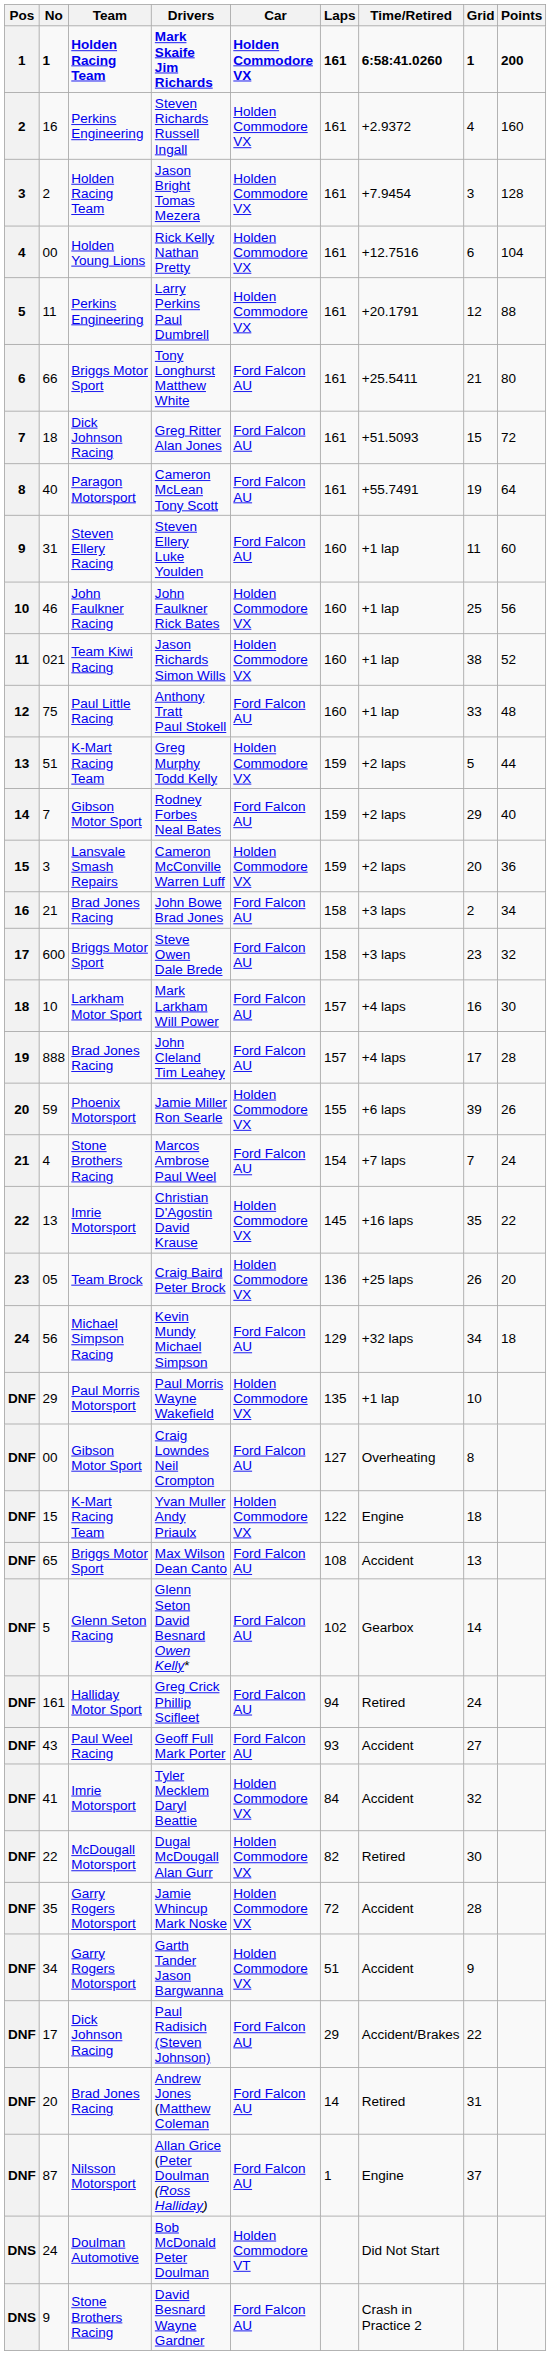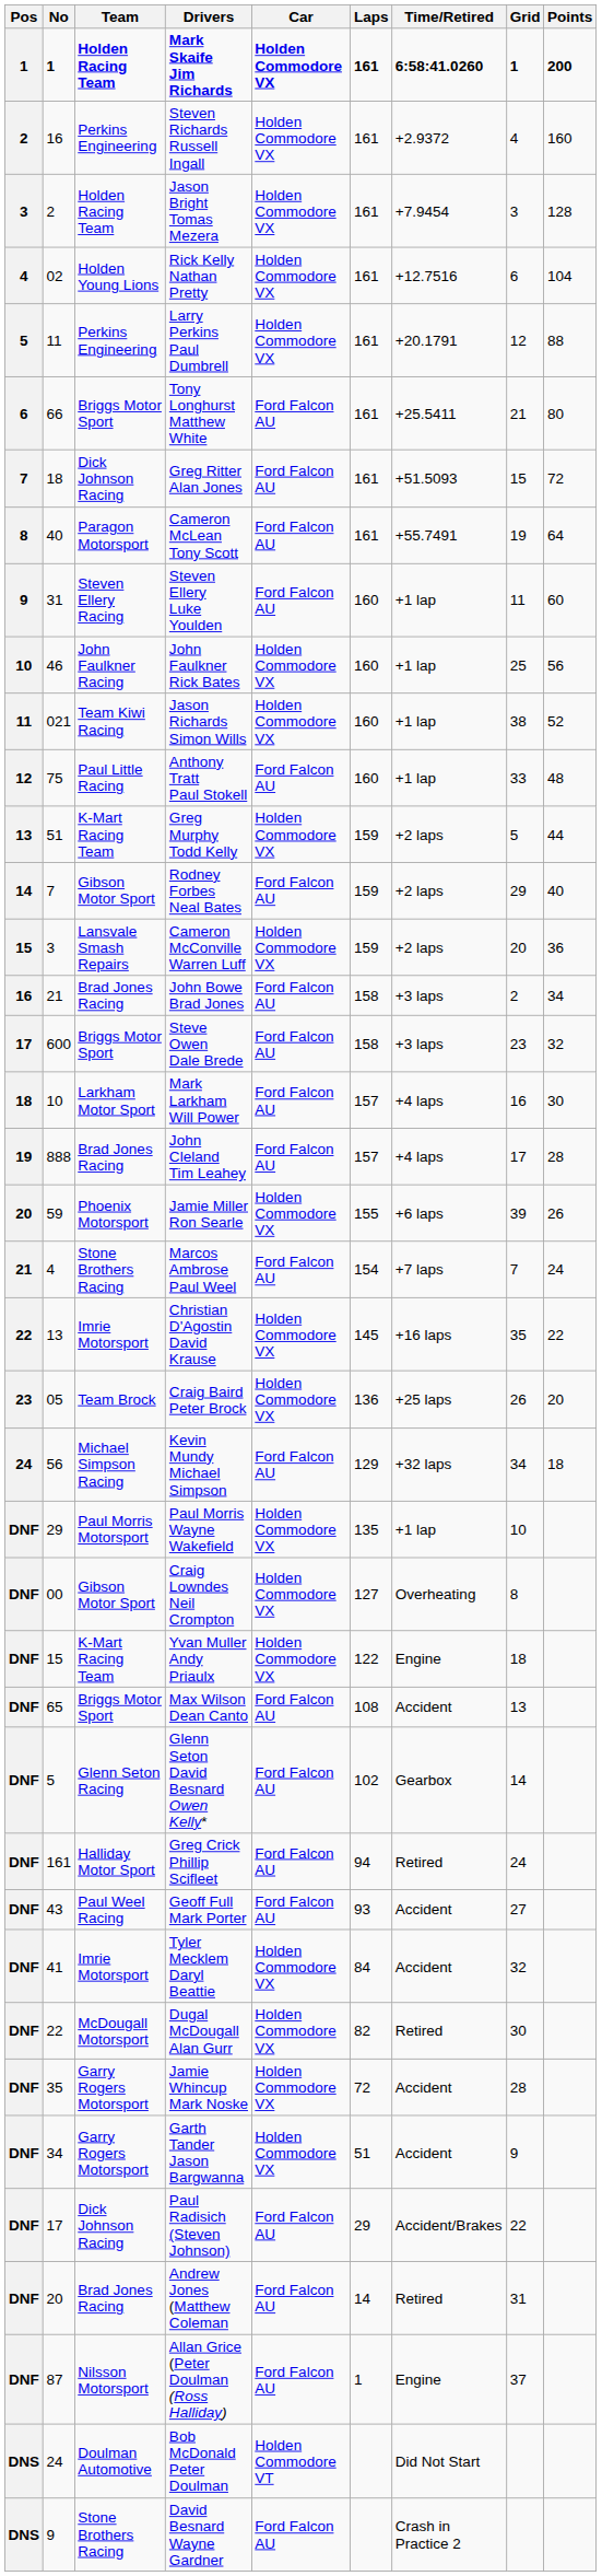 <table class="wikitable" style="font-size: 95%;">
 <tr>
 <th>Pos</th>
 <th>No</th>
 <th>Team</th>
 <th>Drivers</th>
 <th>Car</th>
 <th>Laps</th>
 <th>Time/Retired</th>
 <th>Grid</th>
 <th>Points</th>
 </tr>
 <tr style="font-weight:bold">
 <th>1</th>
 <td>1</td>
 <td><a href='#'>Holden Racing Team</a></td>
 <td> <a href='#'>Mark Skaife</a><br> <a href='#'>Jim Richards</a></td>
 <td><a href='#'>Holden Commodore VX</a></td>
 <td>161</td>
 <td>6:58:41.0260</td>
 <td>1</td>
 <td>200</td>
 </tr>
 <tr>
 <th>2</th>
 <td>16</td>
 <td><a href='#'>Perkins Engineering</a></td>
 <td> <a href='#'>Steven Richards</a><br> <a href='#'>Russell Ingall</a></td>
 <td><a href='#'>Holden Commodore VX</a></td>
 <td>161</td>
 <td>+2.9372</td>
 <td>4</td>
 <td>160</td>
 </tr>
 <tr>
 <th>3</th>
 <td>2</td>
 <td><a href='#'>Holden Racing Team</a></td>
 <td> <a href='#'>Jason Bright</a><br> <a href='#'>Tomas Mezera</a></td>
 <td><a href='#'>Holden Commodore VX</a></td>
 <td>161</td>
 <td>+7.9454</td>
 <td>3</td>
 <td>128</td>
 </tr>
 <tr>
 <th>4</th>
-<td>00</td>
+<td>02</td>
 <td><a href='#'>Holden Young Lions</a></td>
 <td> <a href='#'>Rick Kelly</a><br> <a href='#'>Nathan Pretty</a></td>
 <td><a href='#'>Holden Commodore VX</a></td>
 <td>161</td>
 <td>+12.7516</td>
 <td>6</td>
 <td>104</td>
 </tr>
 <tr>
 <th>5</th>
 <td>11</td>
 <td><a href='#'>Perkins Engineering</a></td>
 <td> <a href='#'>Larry Perkins</a><br> <a href='#'>Paul Dumbrell</a></td>
 <td><a href='#'>Holden Commodore VX</a></td>
 <td>161</td>
 <td>+20.1791</td>
 <td>12</td>
 <td>88</td>
 </tr>
 <tr>
 <th>6</th>
 <td>66</td>
 <td><a href='#'>Briggs Motor Sport</a></td>
 <td> <a href='#'>Tony Longhurst</a><br> <a href='#'>Matthew White</a></td>
 <td><a href='#'>Ford Falcon AU</a></td>
 <td>161</td>
 <td>+25.5411</td>
 <td>21</td>
 <td>80</td>
 </tr>
 <tr>
 <th>7</th>
 <td>18</td>
 <td><a href='#'>Dick Johnson Racing</a></td>
 <td> <a href='#'>Greg Ritter</a><br> <a href='#'>Alan Jones</a></td>
 <td><a href='#'>Ford Falcon AU</a></td>
 <td>161</td>
 <td>+51.5093</td>
 <td>15</td>
 <td>72</td>
 </tr>
 <tr>
 <th>8</th>
 <td>40</td>
 <td><a href='#'>Paragon Motorsport</a></td>
 <td> <a href='#'>Cameron McLean</a><br> <a href='#'>Tony Scott</a></td>
 <td><a href='#'>Ford Falcon AU</a></td>
 <td>161</td>
 <td>+55.7491</td>
 <td>19</td>
 <td>64</td>
 </tr>
 <tr>
 <th>9</th>
 <td>31</td>
 <td><a href='#'>Steven Ellery Racing</a></td>
 <td> <a href='#'>Steven Ellery</a><br> <a href='#'>Luke Youlden</a></td>
 <td><a href='#'>Ford Falcon AU</a></td>
 <td>160</td>
 <td>+1 lap</td>
 <td>11</td>
 <td>60</td>
 </tr>
 <tr>
 <th>10</th>
 <td>46</td>
 <td><a href='#'>John Faulkner Racing</a></td>
 <td> <a href='#'>John Faulkner</a><br> <a href='#'>Rick Bates</a></td>
 <td><a href='#'>Holden Commodore VX</a></td>
 <td>160</td>
 <td>+1 lap</td>
 <td>25</td>
 <td>56</td>
 </tr>
 <tr>
 <th>11</th>
 <td>021</td>
 <td><a href='#'>Team Kiwi Racing</a></td>
 <td> <a href='#'>Jason Richards</a><br> <a href='#'>Simon Wills</a></td>
 <td><a href='#'>Holden Commodore VX</a></td>
 <td>160</td>
 <td>+1 lap</td>
 <td>38</td>
 <td>52</td>
 </tr>
 <tr>
 <th>12</th>
 <td>75</td>
 <td><a href='#'>Paul Little Racing</a></td>
 <td> <a href='#'>Anthony Tratt</a><br> <a href='#'>Paul Stokell</a></td>
 <td><a href='#'>Ford Falcon AU</a></td>
 <td>160</td>
 <td>+1 lap</td>
 <td>33</td>
 <td>48</td>
 </tr>
 <tr>
 <th>13</th>
 <td>51</td>
 <td><a href='#'>K-Mart Racing Team</a></td>
 <td> <a href='#'>Greg Murphy</a><br> <a href='#'>Todd Kelly</a></td>
 <td><a href='#'>Holden Commodore VX</a></td>
 <td>159</td>
 <td>+2 laps</td>
 <td>5</td>
 <td>44</td>
 </tr>
 <tr>
 <th>14</th>
 <td>7</td>
 <td><a href='#'>Gibson Motor Sport</a></td>
 <td> <a href='#'>Rodney Forbes</a><br> <a href='#'>Neal Bates</a></td>
 <td><a href='#'>Ford Falcon AU</a></td>
 <td>159</td>
 <td>+2 laps</td>
 <td>29</td>
 <td>40</td>
 </tr>
 <tr>
 <th>15</th>
 <td>3</td>
 <td><a href='#'>Lansvale Smash Repairs</a></td>
 <td> <a href='#'>Cameron McConville</a><br> <a href='#'>Warren Luff</a></td>
 <td><a href='#'>Holden Commodore VX</a></td>
 <td>159</td>
 <td>+2 laps</td>
 <td>20</td>
 <td>36</td>
 </tr>
 <tr>
 <th>16</th>
 <td>21</td>
 <td><a href='#'>Brad Jones Racing</a></td>
 <td> <a href='#'>John Bowe</a><br> <a href='#'>Brad Jones</a></td>
 <td><a href='#'>Ford Falcon AU</a></td>
 <td>158</td>
 <td>+3 laps</td>
 <td>2</td>
 <td>34</td>
 </tr>
 <tr>
 <th>17</th>
 <td>600</td>
 <td><a href='#'>Briggs Motor Sport</a></td>
 <td> <a href='#'>Steve Owen</a><br> <a href='#'>Dale Brede</a></td>
 <td><a href='#'>Ford Falcon AU</a></td>
 <td>158</td>
 <td>+3 laps</td>
 <td>23</td>
 <td>32</td>
 </tr>
 <tr>
 <th>18</th>
 <td>10</td>
 <td><a href='#'>Larkham Motor Sport</a></td>
 <td> <a href='#'>Mark Larkham</a><br> <a href='#'>Will Power</a></td>
 <td><a href='#'>Ford Falcon AU</a></td>
 <td>157</td>
 <td>+4 laps</td>
 <td>16</td>
 <td>30</td>
 </tr>
 <tr>
 <th>19</th>
 <td>888</td>
 <td><a href='#'>Brad Jones Racing</a></td>
 <td> <a href='#'>John Cleland</a><br> <a href='#'>Tim Leahey</a></td>
 <td><a href='#'>Ford Falcon AU</a></td>
 <td>157</td>
 <td>+4 laps</td>
 <td>17</td>
 <td>28</td>
 </tr>
 <tr>
 <th>20</th>
 <td>59</td>
 <td><a href='#'>Phoenix Motorsport</a></td>
 <td> <a href='#'>Jamie Miller</a><br> <a href='#'>Ron Searle</a></td>
 <td><a href='#'>Holden Commodore VX</a></td>
 <td>155</td>
 <td>+6 laps</td>
 <td>39</td>
 <td>26</td>
 </tr>
 <tr>
 <th>21</th>
 <td>4</td>
 <td><a href='#'>Stone Brothers Racing</a></td>
 <td> <a href='#'>Marcos Ambrose</a><br> <a href='#'>Paul Weel</a></td>
 <td><a href='#'>Ford Falcon AU</a></td>
 <td>154</td>
 <td>+7 laps</td>
 <td>7</td>
 <td>24</td>
 </tr>
 <tr>
 <th>22</th>
 <td>13</td>
 <td><a href='#'>Imrie Motorsport</a></td>
 <td> <a href='#'>Christian D'Agostin</a><br> <a href='#'>David Krause</a></td>
 <td><a href='#'>Holden Commodore VX</a></td>
 <td>145</td>
 <td>+16 laps</td>
 <td>35</td>
 <td>22</td>
 </tr>
 <tr>
 <th>23</th>
 <td>05</td>
 <td><a href='#'>Team Brock</a></td>
 <td> <a href='#'>Craig Baird</a><br> <a href='#'>Peter Brock</a></td>
 <td><a href='#'>Holden Commodore VX</a></td>
 <td>136</td>
 <td>+25 laps</td>
 <td>26</td>
 <td>20</td>
 </tr>
 <tr>
 <th>24</th>
 <td>56</td>
 <td><a href='#'>Michael Simpson Racing</a></td>
 <td> <a href='#'>Kevin Mundy</a><br> <a href='#'>Michael Simpson</a></td>
 <td><a href='#'>Ford Falcon AU</a></td>
 <td>129</td>
 <td>+32 laps</td>
 <td>34</td>
 <td>18</td>
 </tr>
 <tr>
 <th>DNF</th>
 <td>29</td>
 <td><a href='#'>Paul Morris Motorsport</a></td>
 <td> <a href='#'>Paul Morris</a><br> <a href='#'>Wayne Wakefield</a></td>
 <td><a href='#'>Holden Commodore VX</a></td>
 <td>135</td>
 <td>+1 lap</td>
 <td>10</td>
 <td></td>
 </tr>
 <tr>
 <th>DNF</th>
 <td>00</td>
 <td><a href='#'>Gibson Motor Sport</a></td>
 <td> <a href='#'>Craig Lowndes</a><br> <a href='#'>Neil Crompton</a></td>
-<td><a href='#'>Ford Falcon AU</a></td>
+<td><a href='#'>Holden Commodore VX</a></td>
 <td>127</td>
 <td>Overheating</td>
 <td>8</td>
 <td></td>
 </tr>
 <tr>
 <th>DNF</th>
 <td>15</td>
 <td><a href='#'>K-Mart Racing Team</a></td>
 <td> <a href='#'>Yvan Muller</a><br> <a href='#'>Andy Priaulx</a></td>
 <td><a href='#'>Holden Commodore VX</a></td>
 <td>122</td>
 <td>Engine</td>
 <td>18</td>
 <td></td>
 </tr>
 <tr>
 <th>DNF</th>
 <td>65</td>
 <td><a href='#'>Briggs Motor Sport</a></td>
 <td> <a href='#'>Max Wilson</a><br> <a href='#'>Dean Canto</a></td>
 <td><a href='#'>Ford Falcon AU</a></td>
 <td>108</td>
 <td>Accident</td>
 <td>13</td>
 <td></td>
 </tr>
 <tr>
 <th>DNF</th>
 <td>5</td>
 <td><a href='#'>Glenn Seton Racing</a></td>
 <td> <a href='#'>Glenn Seton</a><br> <a href='#'>David Besnard</a><br> <em><a href='#'>Owen Kelly</a></em>*</td>
 <td><a href='#'>Ford Falcon AU</a></td>
 <td>102</td>
 <td>Gearbox</td>
 <td>14</td>
 <td></td>
 </tr>
 <tr>
 <th>DNF</th>
 <td>161</td>
 <td><a href='#'>Halliday Motor Sport</a></td>
 <td> <a href='#'>Greg Crick</a><br>  <a href='#'>Phillip Scifleet</a></td>
 <td><a href='#'>Ford Falcon AU</a></td>
 <td>94</td>
 <td>Retired</td>
 <td>24</td>
 <td></td>
 </tr>
 <tr>
 <th>DNF</th>
 <td>43</td>
 <td><a href='#'>Paul Weel Racing</a></td>
 <td> <a href='#'>Geoff Full</a><br> <a href='#'>Mark Porter</a></td>
 <td><a href='#'>Ford Falcon AU</a></td>
 <td>93</td>
 <td>Accident</td>
 <td>27</td>
 <td></td>
 </tr>
 <tr>
 <th>DNF</th>
 <td>41</td>
 <td><a href='#'>Imrie Motorsport</a></td>
 <td> <a href='#'>Tyler Mecklem</a><br> <a href='#'>Daryl Beattie</a></td>
 <td><a href='#'>Holden Commodore VX</a></td>
 <td>84</td>
 <td>Accident</td>
 <td>32</td>
 <td></td>
 </tr>
 <tr>
 <th>DNF</th>
 <td>22</td>
 <td><a href='#'>McDougall Motorsport</a></td>
 <td> <a href='#'>Dugal McDougall</a><br> <a href='#'>Alan Gurr</a></td>
 <td><a href='#'>Holden Commodore VX</a></td>
 <td>82</td>
 <td>Retired</td>
 <td>30</td>
 <td></td>
 </tr>
 <tr>
 <th>DNF</th>
 <td>35</td>
 <td><a href='#'>Garry Rogers Motorsport</a></td>
 <td> <a href='#'>Jamie Whincup</a><br> <a href='#'>Mark Noske</a></td>
 <td><a href='#'>Holden Commodore VX</a></td>
 <td>72</td>
 <td>Accident</td>
 <td>28</td>
 <td></td>
 </tr>
 <tr>
 <th>DNF</th>
 <td>34</td>
 <td><a href='#'>Garry Rogers Motorsport</a></td>
 <td> <a href='#'>Garth Tander</a><br> <a href='#'>Jason Bargwanna</a></td>
 <td><a href='#'>Holden Commodore VX</a></td>
 <td>51</td>
 <td>Accident</td>
 <td>9</td>
 <td></td>
 </tr>
 <tr>
 <th>DNF</th>
 <td>17</td>
 <td><a href='#'>Dick Johnson Racing</a></td>
 <td> <a href='#'>Paul Radisich</a><br> <a href='#'>(Steven Johnson)</a></td>
 <td><a href='#'>Ford Falcon AU</a></td>
 <td>29</td>
 <td>Accident/Brakes</td>
 <td>22</td>
 <td></td>
 </tr>
 <tr>
 <th>DNF</th>
 <td>20</td>
 <td><a href='#'>Brad Jones Racing</a></td>
 <td> <a href='#'>Andrew Jones</a><br> (<a href='#'>Matthew Coleman</a></td>
 <td><a href='#'>Ford Falcon AU</a></td>
 <td>14</td>
 <td>Retired</td>
 <td>31</td>
 <td></td>
 </tr>
 <tr>
 <th>DNF</th>
 <td>87</td>
 <td><a href='#'>Nilsson Motorsport</a></td>
 <td> <a href='#'>Allan Grice</a><br> (<a href='#'>Peter Doulman</a><br> <em>(<a href='#'>Ross Halliday</a>)</em></td>
 <td><a href='#'>Ford Falcon AU</a></td>
 <td>1</td>
 <td>Engine</td>
 <td>37</td>
 <td></td>
 </tr>
 <tr>
 <th>DNS</th>
 <td>24</td>
 <td><a href='#'>Doulman Automotive</a></td>
 <td> <a href='#'>Bob McDonald</a><br> <a href='#'>Peter Doulman</a></td>
 <td><a href='#'>Holden Commodore VT</a></td>
 <td></td>
 <td>Did Not Start</td>
 <td></td>
 <td></td>
 </tr>
 <tr>
 <th>DNS</th>
 <td>9</td>
 <td><a href='#'>Stone Brothers Racing</a></td>
 <td> <a href='#'>David Besnard</a><br> <a href='#'>Wayne Gardner</a></td>
 <td><a href='#'>Ford Falcon AU</a></td>
 <td></td>
 <td>Crash in Practice 2</td>
 <td></td>
 <td></td>
 </tr>
 </table>
